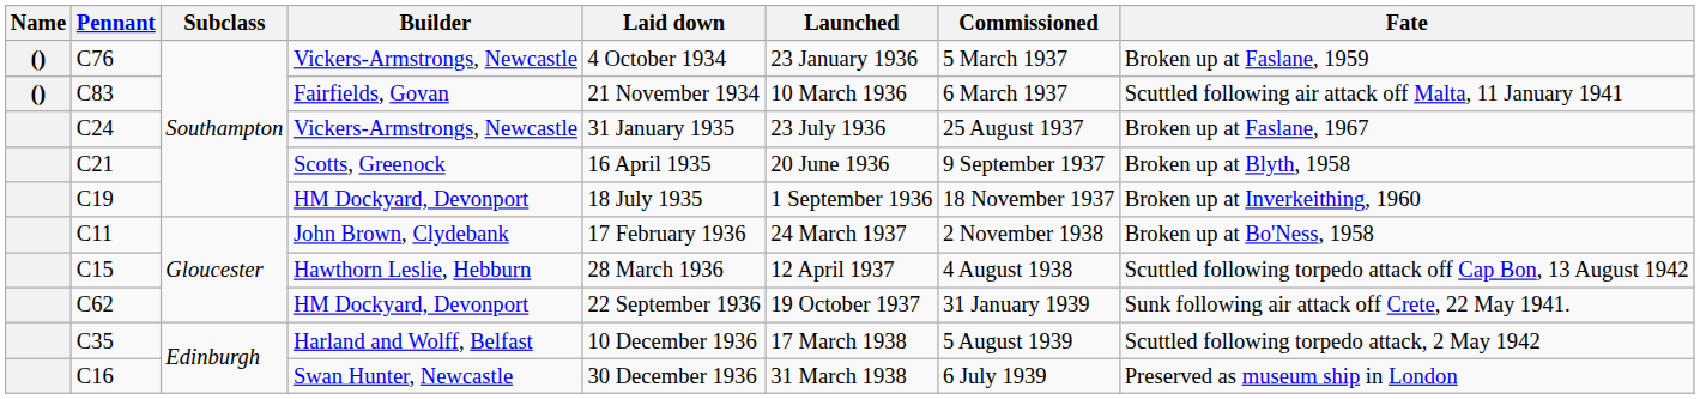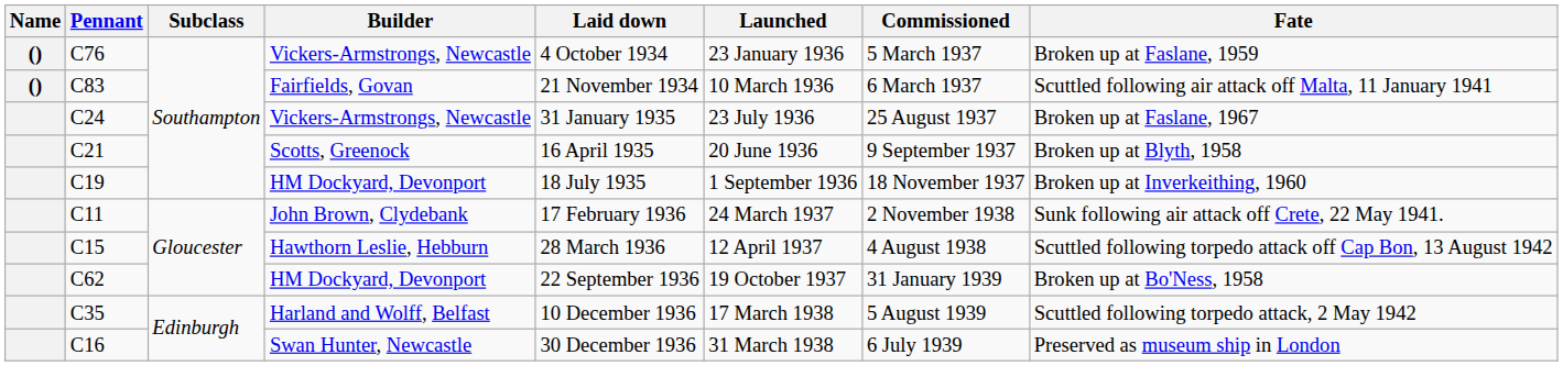 <table class="wikitable sortable plainrowheaders">
 <tr>
 <th scope="col">Name</th>
 <th scope="col"><a href='#'>Pennant</a></th>
 <th scope="col">Subclass</th>
 <th scope="col">Builder</th>
 <th scope="col">Laid down</th>
 <th scope="col">Launched</th>
 <th scope="col">Commissioned</th>
 <th scope="col">Fate</th>
 </tr>
 <tr>
 <th scope="row"> ()</th>
 <td>C76</td>
 <td rowspan=5><em>Southampton</em></td>
 <td><a href='#'>Vickers-Armstrongs</a>, <a href='#'>Newcastle</a></td>
 <td>4 October 1934</td>
 <td>23 January 1936</td>
 <td>5 March 1937</td>
 <td>Broken up at <a href='#'>Faslane</a>, 1959</td>
 </tr>
 <tr>
 <th scope="row"> ()</th>
 <td>C83</td>
 <td><a href='#'>Fairfields</a>, <a href='#'>Govan</a></td>
 <td>21 November 1934</td>
 <td>10 March 1936</td>
 <td>6 March 1937</td>
 <td>Scuttled following air attack off <a href='#'>Malta</a>, 11 January 1941</td>
 </tr>
 <tr>
 <th scope="row"></th>
 <td>C24</td>
 <td><a href='#'>Vickers-Armstrongs</a>, <a href='#'>Newcastle</a></td>
 <td>31 January 1935</td>
 <td>23 July 1936</td>
 <td>25 August 1937</td>
 <td>Broken up at <a href='#'>Faslane</a>, 1967</td>
 </tr>
 <tr>
 <th scope="row"></th>
 <td>C21</td>
 <td><a href='#'>Scotts</a>, <a href='#'>Greenock</a></td>
 <td>16 April 1935</td>
 <td>20 June 1936</td>
 <td>9 September 1937</td>
 <td>Broken up at <a href='#'>Blyth</a>, 1958</td>
 </tr>
 <tr>
 <th scope="row"></th>
 <td>C19</td>
 <td><a href='#'>HM Dockyard, Devonport</a></td>
 <td>18 July 1935</td>
 <td>1 September 1936</td>
 <td>18 November 1937</td>
 <td>Broken up at <a href='#'>Inverkeithing</a>, 1960</td>
 </tr>
 <tr>
 <th scope="row"></th>
 <td>C11</td>
 <td rowspan=3><em>Gloucester</em></td>
 <td><a href='#'>John Brown</a>, <a href='#'>Clydebank</a></td>
 <td>17 February 1936</td>
 <td>24 March 1937</td>
 <td>2 November 1938</td>
-<td>Broken up at <a href='#'>Bo'Ness</a>, 1958</td>
+<td>Sunk following air attack off <a href='#'>Crete</a>, 22 May 1941.</td>
 </tr>
 <tr>
 <th scope="row"></th>
 <td>C15</td>
 <td><a href='#'>Hawthorn Leslie</a>, <a href='#'>Hebburn</a></td>
 <td>28 March 1936</td>
 <td>12 April 1937</td>
 <td>4 August 1938</td>
 <td>Scuttled following torpedo attack off <a href='#'>Cap Bon</a>, 13 August 1942</td>
 </tr>
 <tr>
 <th scope="row"></th>
 <td>C62</td>
 <td><a href='#'>HM Dockyard, Devonport</a></td>
 <td>22 September 1936</td>
 <td>19 October 1937</td>
 <td>31 January 1939</td>
-<td>Sunk following air attack off <a href='#'>Crete</a>, 22 May 1941.</td>
+<td>Broken up at <a href='#'>Bo'Ness</a>, 1958</td>
 </tr>
 <tr>
 <th scope="row"></th>
 <td>C35</td>
 <td rowspan=2><em>Edinburgh</em></td>
 <td><a href='#'>Harland and Wolff</a>, <a href='#'>Belfast</a></td>
 <td>10 December 1936</td>
 <td>17 March 1938</td>
 <td>5 August 1939</td>
 <td>Scuttled following torpedo attack, 2 May 1942</td>
 </tr>
 <tr>
 <th scope="row"></th>
 <td>C16</td>
 <td><a href='#'>Swan Hunter</a>, <a href='#'>Newcastle</a></td>
 <td>30 December 1936</td>
 <td>31 March 1938</td>
 <td>6 July 1939</td>
 <td>Preserved as <a href='#'>museum ship</a> in <a href='#'>London</a></td>
 </tr>
 </table>
